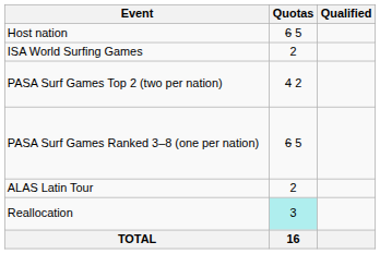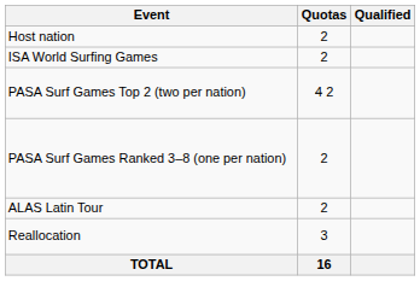 <table class="wikitable" width=500>
 <tr>
 <th>Event</th>
 <th>Quotas</th>
 <th>Qualified</th>
 </tr>
 <tr>
 <td>Host nation</td>
-<td align="center"><s>6</s> 5</td>
+<td align="center">2</td>
 <td><br></td>
 </tr>
 <tr>
 <td>ISA World Surfing Games</td>
 <td align="center">2</td>
 <td><br></td>
 </tr>
 <tr>
 <td>PASA Surf Games Top 2 (two per nation)</td>
 <td align="center"><s>4</s> 2</td>
 <td><s><br></s><br><br></td>
 </tr>
 <tr>
 <td>PASA Surf Games Ranked 3–8 (one per nation)</td>
-<td align="center"><s>6</s> 5</td>
+<td align="center">2</td>
 <td><br><br><br><s></s><br><br></td>
 </tr>
 <tr>
 <td>ALAS Latin Tour</td>
 <td align="center">2</td>
 <td><br></td>
 </tr>
 <tr>
 <td>Reallocation</td>
-<td align="center" style="background: paleturquoise;">3</td>
+<td align="center">3</td>
 <td><br><br></td>
 </tr>
 <tr>
 <th>TOTAL</th>
 <th>16</th>
 <th></th>
 </tr>
 </table>
